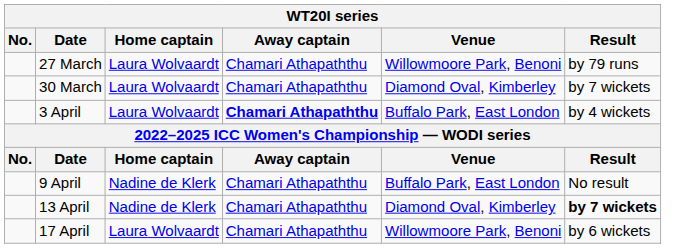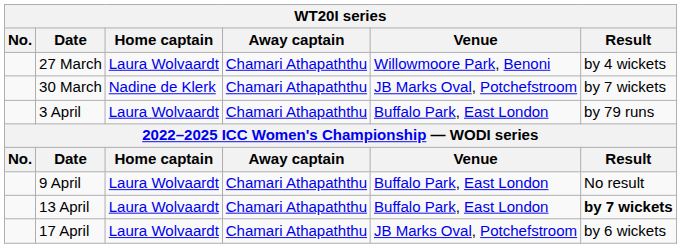 <table class="wikitable">
 <tr>
 <th colspan="9">WT20I series</th>
 </tr>
 <tr>
 <th>No.</th>
 <th>Date</th>
 <th>Home captain</th>
 <th>Away captain</th>
 <th>Venue</th>
 <th>Result</th>
 </tr>
 <tr>
 <td></td>
 <td>27 March</td>
 <td><a href='#'>Laura Wolvaardt</a></td>
 <td><a href='#'>Chamari Athapaththu</a></td>
 <td><a href='#'>Willowmoore Park</a>, <a href='#'>Benoni</a></td>
-<td> by 79 runs</td>
+<td> by 4 wickets</td>
 </tr>
 <tr>
 <td></td>
 <td>30 March</td>
-<td><a href='#'>Laura Wolvaardt</a></td>
+<td><a href='#'>Nadine de Klerk</a></td>
 <td><a href='#'>Chamari Athapaththu</a></td>
-<td><a href='#'>Diamond Oval</a>, <a href='#'>Kimberley</a></td>
+<td><a href='#'>JB Marks Oval</a>, <a href='#'>Potchefstroom</a></td>
 <td> by 7 wickets</td>
 </tr>
 <tr>
 <td></td>
 <td>3 April</td>
 <td><a href='#'>Laura Wolvaardt</a></td>
-<td><strong><a href='#'>Chamari Athapaththu</a></strong></td>
+<td><a href='#'>Chamari Athapaththu</a></td>
 <td><a href='#'>Buffalo Park</a>, <a href='#'>East London</a></td>
-<td> by 4 wickets</td>
+<td> by 79 runs</td>
 </tr>
 <tr>
 <th colspan="9"><a href='#'>2022–2025 ICC Women's Championship</a> — WODI series</th>
 </tr>
 <tr>
 <th>No.</th>
 <th>Date</th>
 <th>Home captain</th>
 <th>Away captain</th>
 <th>Venue</th>
 <th>Result</th>
 </tr>
 <tr>
 <td></td>
 <td>9 April</td>
-<td><a href='#'>Nadine de Klerk</a></td>
+<td><a href='#'>Laura Wolvaardt</a></td>
 <td><a href='#'>Chamari Athapaththu</a></td>
 <td><a href='#'>Buffalo Park</a>, <a href='#'>East London</a></td>
 <td>No result</td>
 </tr>
 <tr>
 <td></td>
 <td>13 April</td>
-<td><a href='#'>Nadine de Klerk</a></td>
+<td><a href='#'>Laura Wolvaardt</a></td>
 <td><a href='#'>Chamari Athapaththu</a></td>
-<td><a href='#'>Diamond Oval</a>, <a href='#'>Kimberley</a></td>
+<td><a href='#'>Buffalo Park</a>, <a href='#'>East London</a></td>
 <td><strong> by 7 wickets</strong></td>
 </tr>
 <tr>
 <td></td>
 <td>17 April</td>
 <td><a href='#'>Laura Wolvaardt</a></td>
 <td><a href='#'>Chamari Athapaththu</a></td>
-<td><a href='#'>Willowmoore Park</a>, <a href='#'>Benoni</a></td>
+<td><a href='#'>JB Marks Oval</a>, <a href='#'>Potchefstroom</a></td>
 <td> by 6 wickets</td>
 </tr>
 </table>
